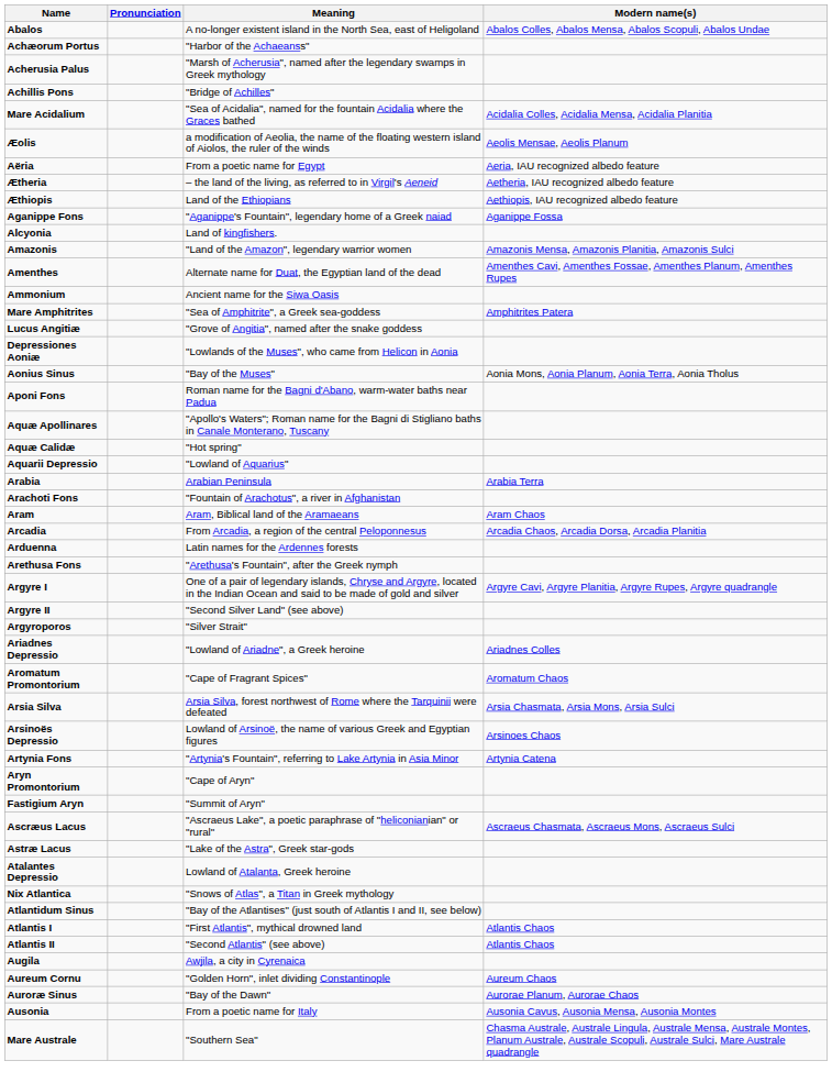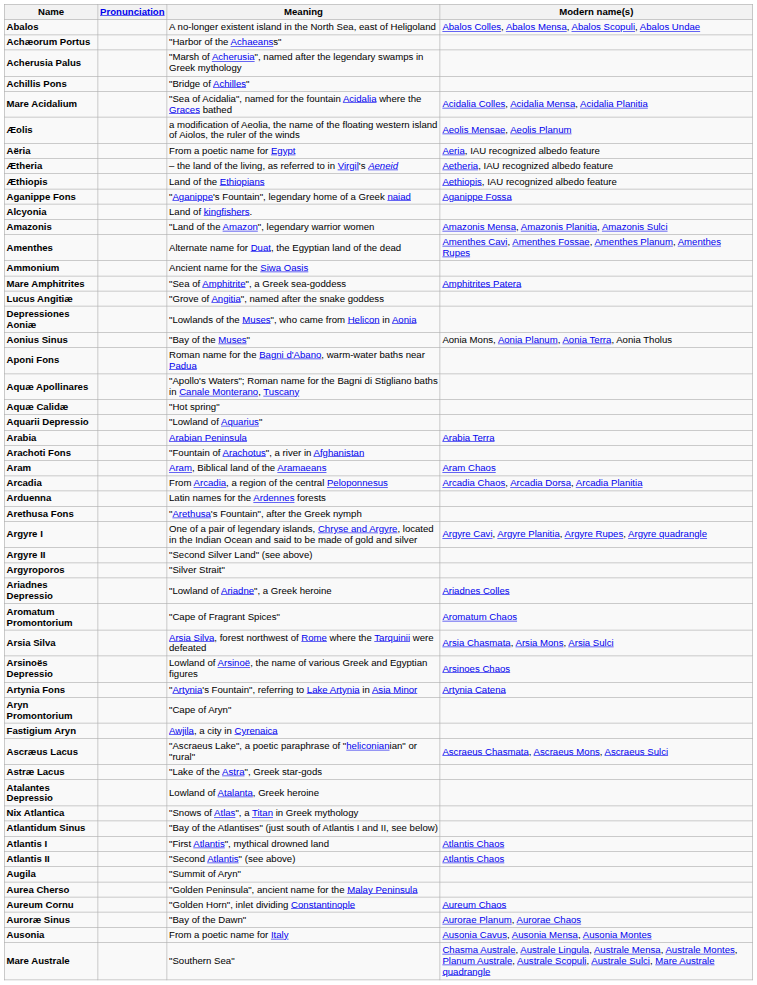 <table class="wikitable">
 <tr>
 <th>Name</th>
 <th><a href='#'>Pronunciation</a></th>
 <th>Meaning</th>
 <th>Modern name(s)</th>
 </tr>
 <tr>
 <td><strong>Abalos</strong></td>
 <td></td>
 <td>A no-longer existent island in the North Sea, east of Heligoland</td>
 <td><a href='#'>Abalos Colles</a>, <a href='#'>Abalos Mensa</a>, <a href='#'>Abalos Scopuli</a>, <a href='#'>Abalos Undae</a></td>
 </tr>
 <tr>
 <td><strong>Achæorum Portus</strong></td>
 <td></td>
 <td>"Harbor of the <a href='#'>Achaeans</a>s"</td>
 <td></td>
 </tr>
 <tr>
 <td><strong>Acherusia Palus</strong></td>
 <td></td>
 <td>"Marsh of <a href='#'>Acherusia</a>", named after the legendary swamps in Greek mythology</td>
 <td></td>
 </tr>
 <tr>
 <td><strong>Achillis Pons</strong></td>
 <td></td>
 <td>"Bridge of <a href='#'>Achilles</a>"</td>
 <td></td>
 </tr>
 <tr>
 <td><strong>Mare Acidalium</strong></td>
 <td></td>
 <td>"Sea of Acidalia", named for the fountain <a href='#'>Acidalia</a> where the <a href='#'>Graces</a> bathed</td>
 <td><a href='#'>Acidalia Colles</a>, <a href='#'>Acidalia Mensa</a>, <a href='#'>Acidalia Planitia</a></td>
 </tr>
 <tr>
 <td><strong>Æolis</strong></td>
 <td></td>
 <td>a modification of Aeolia, the name of the floating western island of Aiolos, the ruler of the winds</td>
 <td><a href='#'>Aeolis Mensae</a>, <a href='#'>Aeolis Planum</a></td>
 </tr>
 <tr>
 <td><strong>Aëria</strong></td>
 <td></td>
 <td>From a poetic name for <a href='#'>Egypt</a></td>
 <td><a href='#'>Aeria</a>, IAU recognized albedo feature</td>
 </tr>
 <tr>
 <td><strong>Ætheria</strong></td>
 <td></td>
 <td>– the land of the living, as referred to in <a href='#'>Virgil</a>'s <em><a href='#'>Aeneid</a></em></td>
 <td><a href='#'>Aetheria</a>, IAU recognized albedo feature</td>
 </tr>
 <tr>
 <td><strong>Æthiopis</strong></td>
 <td></td>
 <td>Land of the <a href='#'>Ethiopians</a></td>
 <td><a href='#'>Aethiopis</a>, IAU recognized albedo feature</td>
 </tr>
 <tr>
 <td><strong>Aganippe Fons</strong></td>
 <td></td>
 <td>"<a href='#'>Aganippe</a>'s Fountain", legendary home of a Greek <a href='#'>naiad</a></td>
 <td><a href='#'>Aganippe Fossa</a></td>
 </tr>
 <tr>
 <td><strong>Alcyonia</strong></td>
 <td></td>
 <td>Land of <a href='#'>kingfishers</a>.</td>
 <td></td>
 </tr>
 <tr>
 <td><strong>Amazonis</strong></td>
 <td></td>
 <td>"Land of the <a href='#'>Amazon</a>", legendary warrior women</td>
 <td><a href='#'>Amazonis Mensa</a>, <a href='#'>Amazonis Planitia</a>, <a href='#'>Amazonis Sulci</a></td>
 </tr>
 <tr>
 <td><strong>Amenthes</strong></td>
 <td></td>
 <td>Alternate name for <a href='#'>Duat</a>, the Egyptian land of the dead</td>
 <td><a href='#'>Amenthes Cavi</a>, <a href='#'>Amenthes Fossae</a>, <a href='#'>Amenthes Planum</a>, <a href='#'>Amenthes Rupes</a></td>
 </tr>
 <tr>
 <td><strong>Ammonium</strong></td>
 <td></td>
 <td>Ancient name for the <a href='#'>Siwa Oasis</a></td>
 <td></td>
 </tr>
 <tr>
 <td><strong>Mare Amphitrites</strong></td>
 <td></td>
 <td>"Sea of <a href='#'>Amphitrite</a>", a Greek sea-goddess</td>
 <td><a href='#'>Amphitrites Patera</a></td>
 </tr>
 <tr>
 <td><strong>Lucus Angitiæ</strong></td>
 <td></td>
 <td>"Grove of <a href='#'>Angitia</a>", named after the snake goddess</td>
 <td></td>
 </tr>
 <tr>
 <td><strong>Depressiones Aoniæ</strong></td>
 <td></td>
 <td>"Lowlands of the <a href='#'>Muses</a>", who came from <a href='#'>Helicon</a> in <a href='#'>Aonia</a></td>
 <td></td>
 </tr>
 <tr>
 <td><strong>Aonius Sinus</strong></td>
 <td></td>
 <td>"Bay of the <a href='#'>Muses</a>"</td>
 <td>Aonia Mons, <a href='#'>Aonia Planum</a>, <a href='#'>Aonia Terra</a>, Aonia Tholus</td>
 </tr>
 <tr>
 <td><strong>Aponi Fons</strong></td>
 <td></td>
 <td>Roman name for the <a href='#'>Bagni d'Abano</a>, warm-water baths near <a href='#'>Padua</a></td>
 <td></td>
 </tr>
 <tr>
 <td><strong>Aquæ Apollinares</strong></td>
 <td></td>
 <td>"Apollo's Waters"; Roman name for the Bagni di Stigliano baths in <a href='#'>Canale Monterano</a>, <a href='#'>Tuscany</a></td>
 <td></td>
 </tr>
 <tr>
 <td><strong>Aquæ Calidæ</strong></td>
 <td></td>
 <td>"Hot spring"</td>
 <td></td>
 </tr>
 <tr>
 <td><strong>Aquarii Depressio</strong></td>
 <td></td>
 <td>"Lowland of <a href='#'>Aquarius</a>"</td>
 <td></td>
 </tr>
 <tr>
 <td><strong>Arabia</strong></td>
 <td></td>
 <td><a href='#'>Arabian Peninsula</a></td>
 <td><a href='#'>Arabia Terra</a></td>
 </tr>
 <tr>
 <td><strong>Arachoti Fons</strong></td>
 <td></td>
 <td>"Fountain of <a href='#'>Arachotus</a>", a river in <a href='#'>Afghanistan</a></td>
 <td></td>
 </tr>
 <tr>
 <td><strong>Aram</strong></td>
 <td></td>
 <td><a href='#'>Aram</a>, Biblical land of the <a href='#'>Aramaeans</a></td>
 <td><a href='#'>Aram Chaos</a></td>
 </tr>
 <tr>
 <td><strong>Arcadia</strong></td>
 <td></td>
 <td>From <a href='#'>Arcadia</a>, a region of the central <a href='#'>Peloponnesus</a></td>
 <td><a href='#'>Arcadia Chaos</a>, <a href='#'>Arcadia Dorsa</a>, <a href='#'>Arcadia Planitia</a></td>
 </tr>
 <tr>
 <td><strong>Arduenna</strong></td>
 <td></td>
 <td>Latin names for the <a href='#'>Ardennes</a> forests</td>
 <td></td>
 </tr>
 <tr>
 <td><strong>Arethusa Fons</strong></td>
 <td></td>
 <td>"<a href='#'>Arethusa</a>'s Fountain", after the Greek nymph</td>
 <td></td>
 </tr>
 <tr>
 <td><strong>Argyre I</strong></td>
 <td></td>
 <td>One of a pair of legendary islands, <a href='#'>Chryse and Argyre</a>, located in the Indian Ocean and said to be made of gold and silver</td>
 <td><a href='#'>Argyre Cavi</a>, <a href='#'>Argyre Planitia</a>, <a href='#'>Argyre Rupes</a>, <a href='#'>Argyre quadrangle</a></td>
 </tr>
 <tr>
 <td><strong>Argyre II</strong></td>
 <td></td>
 <td>"Second Silver Land" (see above)</td>
 <td></td>
 </tr>
 <tr>
 <td><strong>Argyroporos</strong></td>
 <td></td>
 <td>"Silver Strait"</td>
 <td></td>
 </tr>
 <tr>
 <td><strong>Ariadnes Depressio</strong></td>
 <td></td>
 <td>"Lowland of <a href='#'>Ariadne</a>", a Greek heroine</td>
 <td><a href='#'>Ariadnes Colles</a></td>
 </tr>
 <tr>
 <td><strong>Aromatum Promontorium</strong></td>
 <td></td>
 <td>"Cape of Fragrant Spices"</td>
 <td><a href='#'>Aromatum Chaos</a></td>
 </tr>
 <tr>
 <td><strong>Arsia Silva</strong></td>
 <td></td>
 <td><a href='#'>Arsia Silva</a>, forest northwest of <a href='#'>Rome</a> where the <a href='#'>Tarquinii</a> were defeated</td>
 <td><a href='#'>Arsia Chasmata</a>, <a href='#'>Arsia Mons</a>, <a href='#'>Arsia Sulci</a></td>
 </tr>
 <tr>
 <td><strong>Arsinoës Depressio</strong></td>
 <td></td>
 <td>Lowland of <a href='#'>Arsinoë</a>, the name of various Greek and Egyptian figures</td>
 <td><a href='#'>Arsinoes Chaos</a></td>
 </tr>
 <tr>
 <td><strong>Artynia Fons</strong></td>
 <td></td>
 <td>"<a href='#'>Artynia</a>'s Fountain", referring to <a href='#'>Lake Artynia</a> in <a href='#'>Asia Minor</a></td>
 <td><a href='#'>Artynia Catena</a></td>
 </tr>
 <tr>
 <td><strong>Aryn Promontorium</strong></td>
 <td></td>
 <td>"Cape of Aryn"</td>
 <td></td>
 </tr>
 <tr>
 <td><strong>Fastigium Aryn</strong></td>
 <td></td>
-<td>"Summit of Aryn"</td>
+<td><a href='#'>Awjila</a>, a city in <a href='#'>Cyrenaica</a></td>
 <td></td>
 </tr>
 <tr>
 <td><strong>Ascræus Lacus</strong></td>
 <td></td>
 <td>"Ascraeus Lake", a poetic paraphrase of "<a href='#'>heliconian</a>ian" or "rural"</td>
 <td><a href='#'>Ascraeus Chasmata</a>, <a href='#'>Ascraeus Mons</a>, <a href='#'>Ascraeus Sulci</a></td>
 </tr>
 <tr>
 <td><strong>Astræ Lacus</strong></td>
 <td></td>
 <td>"Lake of the <a href='#'>Astra</a>", Greek star-gods </td>
 <td></td>
 </tr>
 <tr>
 <td><strong>Atalantes Depressio</strong></td>
 <td></td>
 <td>Lowland of <a href='#'>Atalanta</a>, Greek heroine</td>
 <td></td>
 </tr>
 <tr>
 <td><strong>Nix Atlantica</strong></td>
 <td></td>
 <td>"Snows of <a href='#'>Atlas</a>", a <a href='#'>Titan</a> in Greek mythology</td>
 <td></td>
 </tr>
 <tr>
 <td><strong>Atlantidum Sinus</strong></td>
 <td></td>
 <td>"Bay of the Atlantises" (just south of Atlantis I and II, see below)</td>
 <td></td>
 </tr>
 <tr>
 <td><strong>Atlantis I</strong></td>
 <td></td>
 <td>"First <a href='#'>Atlantis</a>", mythical drowned land</td>
 <td><a href='#'>Atlantis Chaos</a></td>
 </tr>
 <tr>
 <td><strong>Atlantis II</strong></td>
 <td></td>
 <td>"Second <a href='#'>Atlantis</a>" (see above)</td>
 <td><a href='#'>Atlantis Chaos</a></td>
 </tr>
 <tr>
 <td><strong>Augila</strong></td>
 <td></td>
-<td><a href='#'>Awjila</a>, a city in <a href='#'>Cyrenaica</a></td>
+<td>"Summit of Aryn"</td>
+<td></td>
+</tr>
+<tr>
+<td><strong>Aurea Cherso</strong></td>
+<td></td>
+<td>"Golden Peninsula", ancient name for the <a href='#'>Malay Peninsula</a></td>
 <td></td>
 </tr>
 <tr>
 <td><strong>Aureum Cornu</strong></td>
 <td></td>
 <td>"Golden Horn", inlet dividing <a href='#'>Constantinople</a></td>
 <td><a href='#'>Aureum Chaos</a></td>
 </tr>
 <tr>
 <td><strong>Auroræ Sinus</strong></td>
 <td></td>
 <td>"Bay of the Dawn"</td>
 <td><a href='#'>Aurorae Planum</a>, <a href='#'>Aurorae Chaos</a></td>
 </tr>
 <tr>
 <td><strong>Ausonia</strong></td>
 <td></td>
 <td>From a poetic name for <a href='#'>Italy</a></td>
 <td><a href='#'>Ausonia Cavus</a>, <a href='#'>Ausonia Mensa</a>, <a href='#'>Ausonia Montes</a></td>
 </tr>
 <tr>
 <td><strong>Mare Australe</strong></td>
 <td></td>
 <td>"Southern Sea"</td>
 <td><a href='#'>Chasma Australe</a>, <a href='#'>Australe Lingula</a>, <a href='#'>Australe Mensa</a>, <a href='#'>Australe Montes</a>, <a href='#'>Planum Australe</a>, <a href='#'>Australe Scopuli</a>, <a href='#'>Australe Sulci</a>, <a href='#'>Mare Australe quadrangle</a></td>
 </tr>
 </table>
